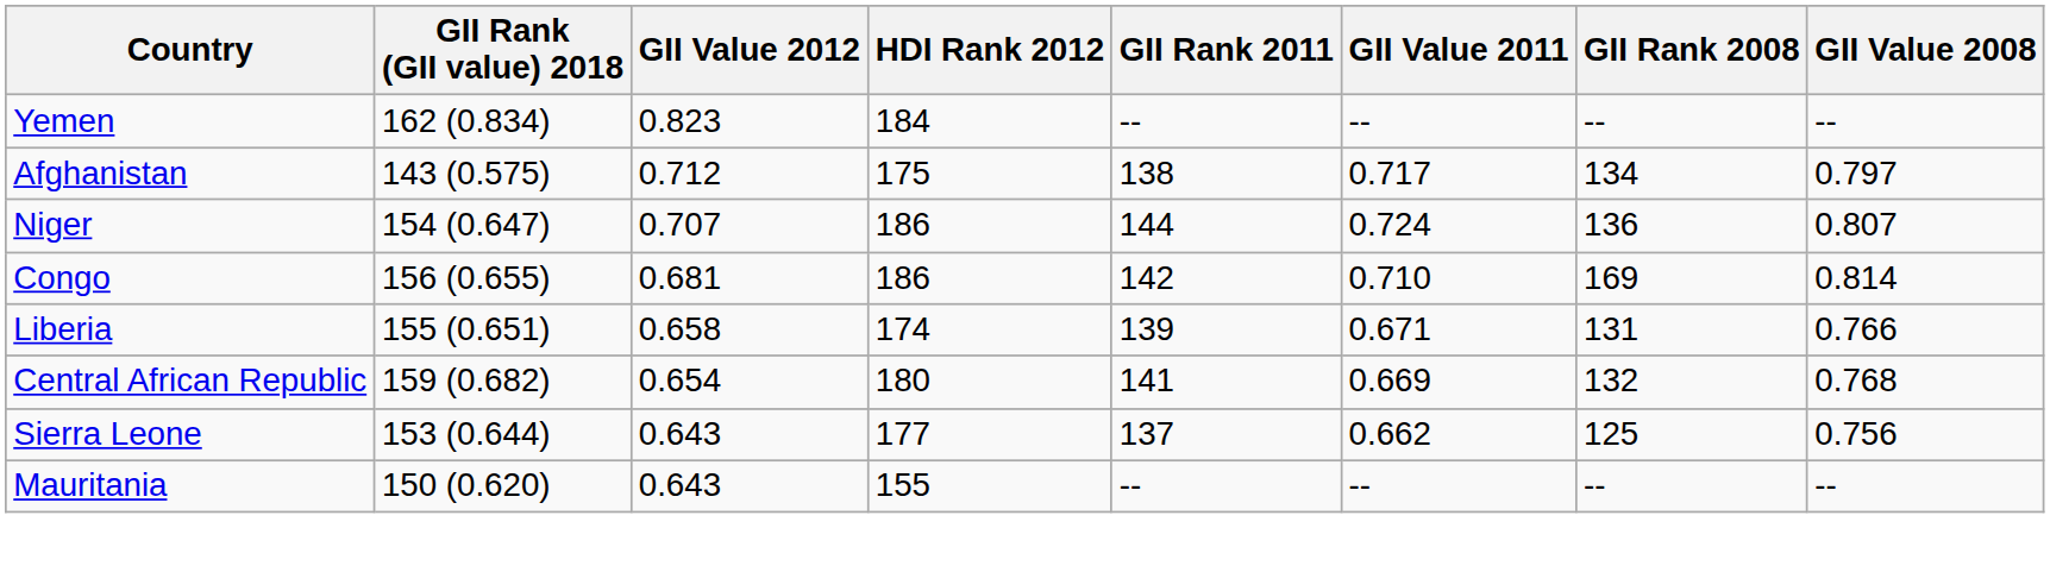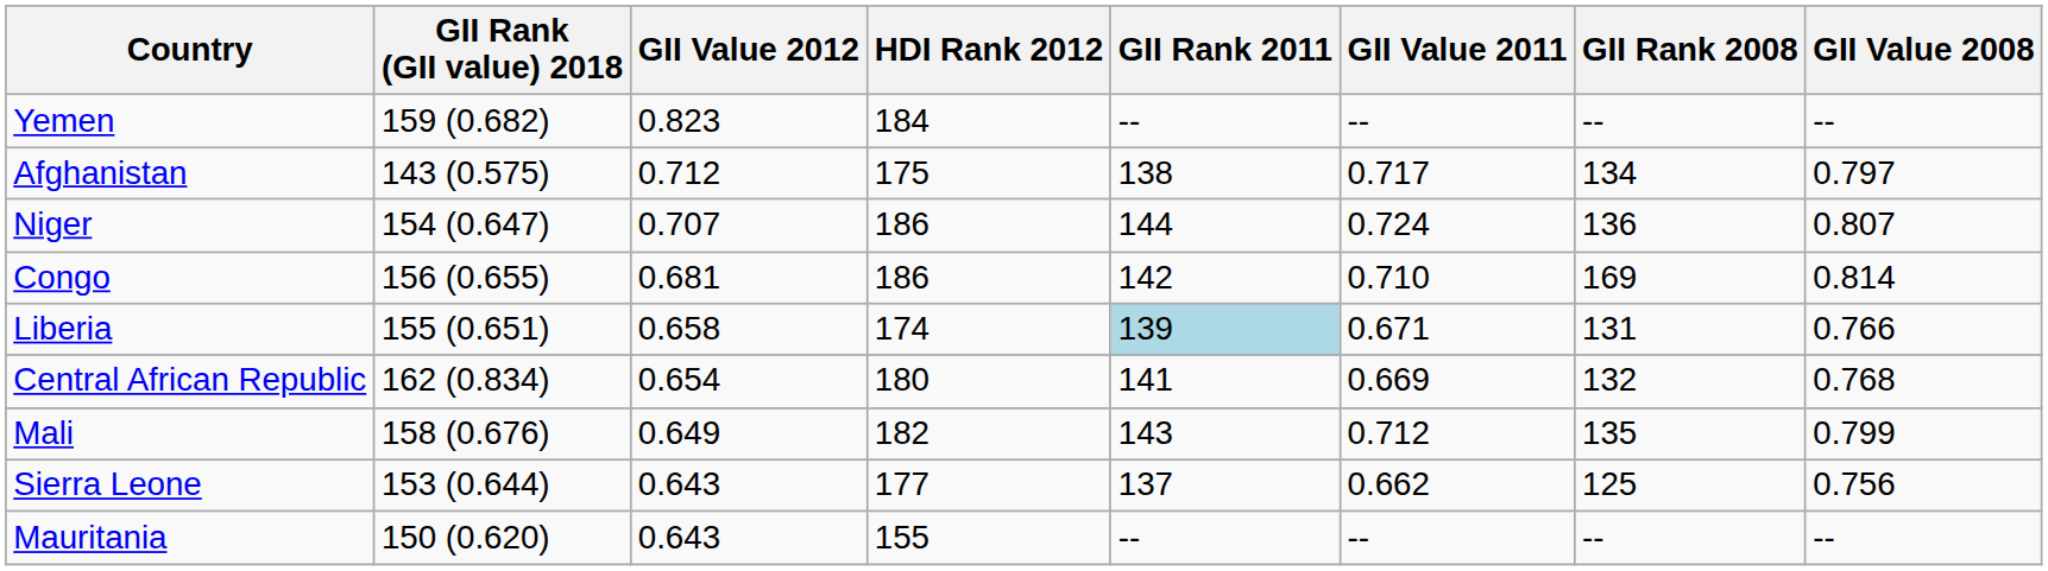 <table class="wikitable">
 <tr>
 <th>Country</th>
 <th>GII Rank<br>(GII value) 2018</th>
 <th>GII Value 2012</th>
 <th>HDI Rank 2012</th>
 <th>GII Rank 2011</th>
 <th>GII Value 2011</th>
 <th>GII Rank 2008</th>
 <th>GII Value 2008</th>
 </tr>
 <tr>
 <td><a href='#'>Yemen</a></td>
-<td>162 (0.834)</td>
+<td>159 (0.682)</td>
 <td>0.823</td>
 <td>184</td>
 <td>--</td>
 <td>--</td>
 <td>--</td>
 <td>--</td>
 </tr>
 <tr>
 <td><a href='#'>Afghanistan</a></td>
 <td>143 (0.575)</td>
 <td>0.712</td>
 <td>175</td>
 <td>138</td>
 <td>0.717</td>
 <td>134</td>
 <td>0.797</td>
 </tr>
 <tr>
 <td><a href='#'>Niger</a></td>
 <td>154 (0.647)</td>
 <td>0.707</td>
 <td>186</td>
 <td>144</td>
 <td>0.724</td>
 <td>136</td>
 <td>0.807</td>
 </tr>
 <tr>
 <td><a href='#'>Congo</a></td>
 <td>156 (0.655)</td>
 <td>0.681</td>
 <td>186</td>
 <td>142</td>
 <td>0.710</td>
 <td>169</td>
 <td>0.814</td>
 </tr>
 <tr>
 <td><a href='#'>Liberia</a></td>
 <td>155 (0.651)</td>
 <td>0.658</td>
 <td>174</td>
-<td>139</td>
+<td style="background: lightblue;">139</td>
 <td>0.671</td>
 <td>131</td>
 <td>0.766</td>
 </tr>
 <tr>
 <td><a href='#'>Central African Republic</a></td>
-<td>159 (0.682)</td>
+<td>162 (0.834)</td>
 <td>0.654</td>
 <td>180</td>
 <td>141</td>
 <td>0.669</td>
 <td>132</td>
 <td>0.768</td>
+</tr>
+<tr>
+<td><a href='#'>Mali</a></td>
+<td>158 (0.676)</td>
+<td>0.649</td>
+<td>182</td>
+<td>143</td>
+<td>0.712</td>
+<td>135</td>
+<td>0.799</td>
 </tr>
 <tr>
 <td><a href='#'>Sierra Leone</a></td>
 <td>153 (0.644)</td>
 <td>0.643</td>
 <td>177</td>
 <td>137</td>
 <td>0.662</td>
 <td>125</td>
 <td>0.756</td>
 </tr>
 <tr>
 <td><a href='#'>Mauritania</a></td>
 <td>150 (0.620)</td>
 <td>0.643</td>
 <td>155</td>
 <td>--</td>
 <td>--</td>
 <td>--</td>
 <td>--</td>
 </tr>
 </table>
